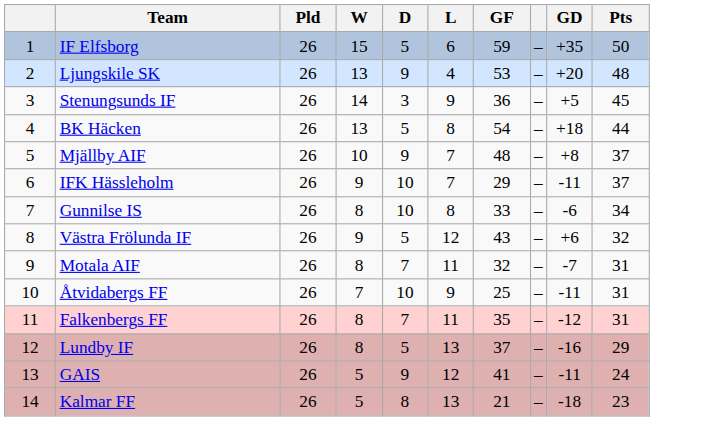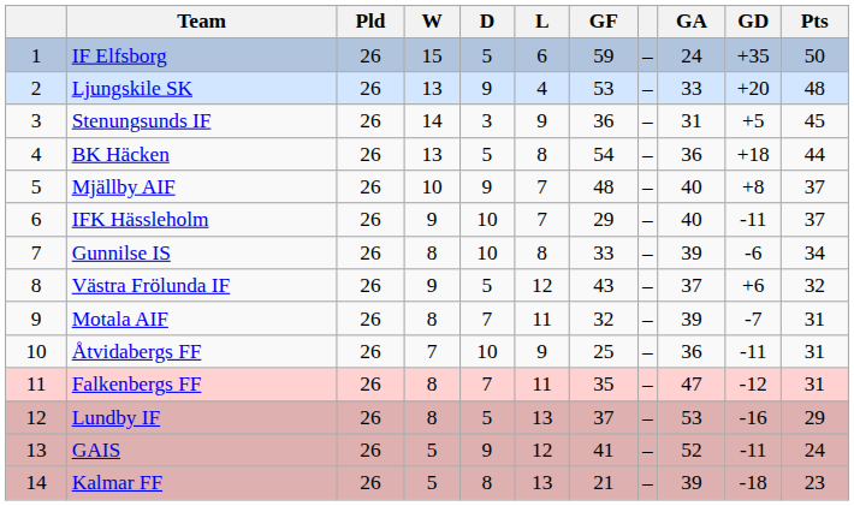 <table class="wikitable" style="text-align: center">
 <tr>
 <th style="width: 40px;"></th>
 <th style="width: 200px;">Team</th>
 <th style="width: 45px;">Pld</th>
 <th style="width: 35px;">W</th>
 <th style="width: 35px;">D</th>
 <th style="width: 35px;">L</th>
 <th style="width: 45px;">GF</th>
 <th></th>
+<th style="width: 45px;">GA</th>
 <th style="width: 35px;">GD</th>
 <th style="width: 45px;">Pts</th>
 </tr>
 <tr style="background: #b0c4de">
 <td>1</td>
 <td style="text-align: left;"><a href='#'>IF Elfsborg</a></td>
 <td>26</td>
 <td>15</td>
 <td>5</td>
 <td>6</td>
 <td>59</td>
 <td>–</td>
+<td>24</td>
 <td>+35</td>
 <td>50</td>
 </tr>
 <tr style="background: #d2e6ff">
 <td>2</td>
 <td style="text-align: left;"><a href='#'>Ljungskile SK</a></td>
 <td>26</td>
 <td>13</td>
 <td>9</td>
 <td>4</td>
 <td>53</td>
 <td>–</td>
+<td>33</td>
 <td>+20</td>
 <td>48</td>
 </tr>
 <tr>
 <td>3</td>
 <td style="text-align: left;"><a href='#'>Stenungsunds IF</a></td>
 <td>26</td>
 <td>14</td>
 <td>3</td>
 <td>9</td>
 <td>36</td>
 <td>–</td>
+<td>31</td>
 <td>+5</td>
 <td>45</td>
 </tr>
 <tr>
 <td>4</td>
 <td style="text-align: left;"><a href='#'>BK Häcken</a></td>
 <td>26</td>
 <td>13</td>
 <td>5</td>
 <td>8</td>
 <td>54</td>
 <td>–</td>
+<td>36</td>
 <td>+18</td>
 <td>44</td>
 </tr>
 <tr>
 <td>5</td>
 <td style="text-align: left;"><a href='#'>Mjällby AIF</a></td>
 <td>26</td>
 <td>10</td>
 <td>9</td>
 <td>7</td>
 <td>48</td>
 <td>–</td>
+<td>40</td>
 <td>+8</td>
 <td>37</td>
 </tr>
 <tr>
 <td>6</td>
 <td style="text-align: left;"><a href='#'>IFK Hässleholm</a></td>
 <td>26</td>
 <td>9</td>
 <td>10</td>
 <td>7</td>
 <td>29</td>
 <td>–</td>
+<td>40</td>
 <td>-11</td>
 <td>37</td>
 </tr>
 <tr>
 <td>7</td>
 <td style="text-align: left;"><a href='#'>Gunnilse IS</a></td>
 <td>26</td>
 <td>8</td>
 <td>10</td>
 <td>8</td>
 <td>33</td>
 <td>–</td>
+<td>39</td>
 <td>-6</td>
 <td>34</td>
 </tr>
 <tr>
 <td>8</td>
 <td style="text-align: left;"><a href='#'>Västra Frölunda IF</a></td>
 <td>26</td>
 <td>9</td>
 <td>5</td>
 <td>12</td>
 <td>43</td>
 <td>–</td>
+<td>37</td>
 <td>+6</td>
 <td>32</td>
 </tr>
 <tr>
 <td>9</td>
 <td style="text-align: left;"><a href='#'>Motala AIF</a></td>
 <td>26</td>
 <td>8</td>
 <td>7</td>
 <td>11</td>
 <td>32</td>
 <td>–</td>
+<td>39</td>
 <td>-7</td>
 <td>31</td>
 </tr>
 <tr>
 <td>10</td>
 <td style="text-align: left;"><a href='#'>Åtvidabergs FF</a></td>
 <td>26</td>
 <td>7</td>
 <td>10</td>
 <td>9</td>
 <td>25</td>
 <td>–</td>
+<td>36</td>
 <td>-11</td>
 <td>31</td>
 </tr>
 <tr style="background: #ffd1d1">
 <td>11</td>
 <td style="text-align: left;"><a href='#'>Falkenbergs FF</a></td>
 <td>26</td>
 <td>8</td>
 <td>7</td>
 <td>11</td>
 <td>35</td>
 <td>–</td>
+<td>47</td>
 <td>-12</td>
 <td>31</td>
 </tr>
 <tr style="background: #deb0b0">
 <td>12</td>
 <td style="text-align: left;"><a href='#'>Lundby IF</a></td>
 <td>26</td>
 <td>8</td>
 <td>5</td>
 <td>13</td>
 <td>37</td>
 <td>–</td>
+<td>53</td>
 <td>-16</td>
 <td>29</td>
 </tr>
 <tr style="background: #deb0b0">
 <td>13</td>
 <td style="text-align: left;"><a href='#'>GAIS</a></td>
 <td>26</td>
 <td>5</td>
 <td>9</td>
 <td>12</td>
 <td>41</td>
 <td>–</td>
+<td>52</td>
 <td>-11</td>
 <td>24</td>
 </tr>
 <tr style="background: #deb0b0">
 <td>14</td>
 <td style="text-align: left;"><a href='#'>Kalmar FF</a></td>
 <td>26</td>
 <td>5</td>
 <td>8</td>
 <td>13</td>
 <td>21</td>
 <td>–</td>
+<td>39</td>
 <td>-18</td>
 <td>23</td>
 </tr>
 </table>
